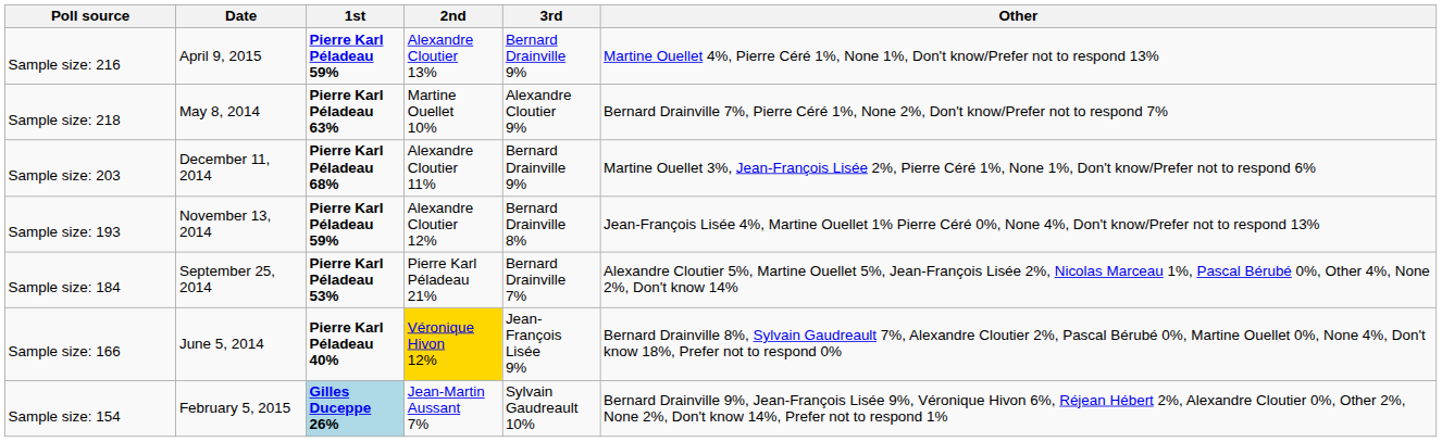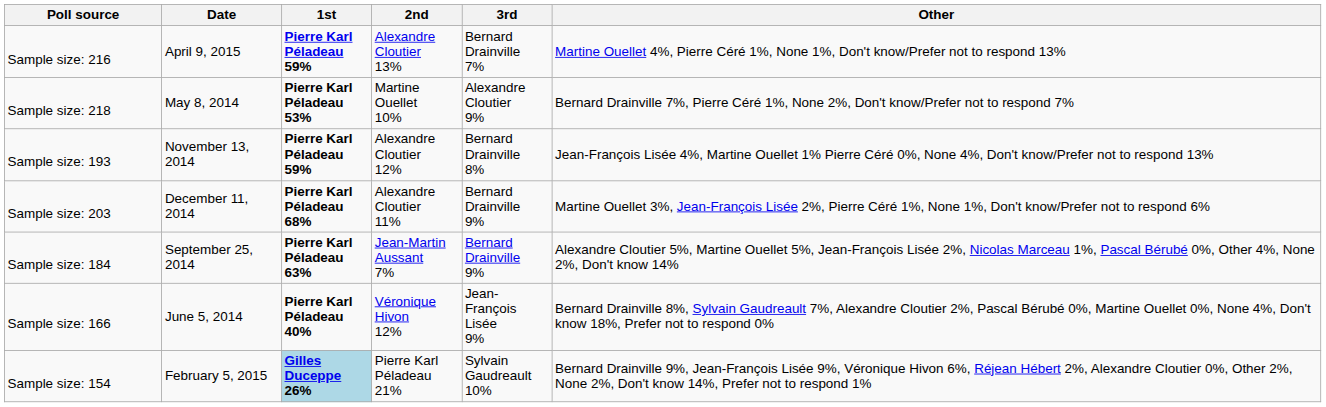 <table class="wikitable">
 <tr>
 <th style="width:180px;">Poll source</th>
 <th style="width:135px;">Date</th>
 <th style="width:100px;">1st</th>
 <th style="width:100px;">2nd</th>
 <th style="width:100px;">3rd</th>
 <th>Other</th>
 </tr>
 <tr>
 <td><br>Sample size: 216</td>
 <td>April 9, 2015</td>
 <td><strong><a href='#'>Pierre Karl Péladeau</a><br>59%</strong></td>
 <td><a href='#'>Alexandre Cloutier</a><br>13%</td>
-<td><a href='#'>Bernard Drainville</a><br>9%</td>
+<td>Bernard Drainville<br>7%</td>
 <td><a href='#'>Martine Ouellet</a> 4%, Pierre Céré 1%, None 1%, Don't know/Prefer not to respond 13%</td>
 </tr>
 <tr>
 <td><br>Sample size: 218</td>
 <td>May 8, 2014</td>
-<td><strong>Pierre Karl Péladeau<br>63%</strong></td>
+<td><strong>Pierre Karl Péladeau<br>53%</strong></td>
 <td>Martine Ouellet<br>10%</td>
 <td>Alexandre Cloutier<br>9%</td>
 <td>Bernard Drainville 7%, Pierre Céré 1%, None 2%, Don't know/Prefer not to respond 7%</td>
+</tr>
+<tr>
+<td><br>Sample size: 193</td>
+<td>November 13, 2014</td>
+<td><strong>Pierre Karl Péladeau<br>59%</strong></td>
+<td>Alexandre Cloutier<br>12%</td>
+<td>Bernard Drainville<br>8%</td>
+<td>Jean-François Lisée 4%, Martine Ouellet 1% Pierre Céré 0%, None 4%, Don't know/Prefer not to respond 13%</td>
 </tr>
 <tr>
 <td><br>Sample size: 203</td>
 <td>December 11, 2014</td>
 <td><strong>Pierre Karl Péladeau<br>68%</strong></td>
 <td>Alexandre Cloutier<br>11%</td>
 <td>Bernard Drainville<br>9%</td>
 <td>Martine Ouellet 3%, <a href='#'>Jean-François Lisée</a> 2%, Pierre Céré 1%, None 1%, Don't know/Prefer not to respond 6%</td>
 </tr>
 <tr>
-<td><br>Sample size: 193</td>
-<td>November 13, 2014</td>
-<td><strong>Pierre Karl Péladeau<br>59%</strong></td>
-<td>Alexandre Cloutier<br>12%</td>
-<td>Bernard Drainville<br>8%</td>
-<td>Jean-François Lisée 4%, Martine Ouellet 1% Pierre Céré 0%, None 4%, Don't know/Prefer not to respond 13%</td>
-</tr>
-<tr>
 <td><br>Sample size: 184</td>
 <td>September 25, 2014</td>
-<td><strong>Pierre Karl Péladeau<br>53%</strong></td>
-<td>Pierre Karl Péladeau<br>21%</td>
-<td>Bernard Drainville<br>7%</td>
+<td><strong>Pierre Karl Péladeau<br>63%</strong></td>
+<td><a href='#'>Jean-Martin Aussant</a><br>7%</td>
+<td><a href='#'>Bernard Drainville</a><br>9%</td>
 <td>Alexandre Cloutier 5%, Martine Ouellet 5%, Jean-François Lisée 2%, <a href='#'>Nicolas Marceau</a> 1%, <a href='#'>Pascal Bérubé</a> 0%, Other 4%, None 2%, Don't know 14%</td>
 </tr>
 <tr>
 <td><br>Sample size: 166</td>
 <td>June 5, 2014</td>
 <td><strong>Pierre Karl Péladeau<br>40%</strong></td>
-<td style="background: gold;"><a href='#'>Véronique Hivon</a><br>12%</td>
+<td><a href='#'>Véronique Hivon</a><br>12%</td>
 <td>Jean-François Lisée<br>9%</td>
 <td>Bernard Drainville 8%, <a href='#'>Sylvain Gaudreault</a> 7%, Alexandre Cloutier 2%, Pascal Bérubé 0%, Martine Ouellet 0%, None 4%, Don't know 18%, Prefer not to respond 0%</td>
 </tr>
 <tr>
 <td><br>Sample size: 154</td>
 <td>February 5, 2015</td>
 <td style="background: lightblue;"><strong><a href='#'>Gilles Duceppe</a><br>26%</strong></td>
-<td><a href='#'>Jean-Martin Aussant</a><br>7%</td>
+<td>Pierre Karl Péladeau<br>21%</td>
 <td>Sylvain Gaudreault<br>10%</td>
 <td>Bernard Drainville 9%, Jean-François Lisée 9%, Véronique Hivon 6%, <a href='#'>Réjean Hébert</a> 2%, Alexandre Cloutier 0%, Other 2%, None 2%, Don't know 14%, Prefer not to respond 1%</td>
 </tr>
 </table>
